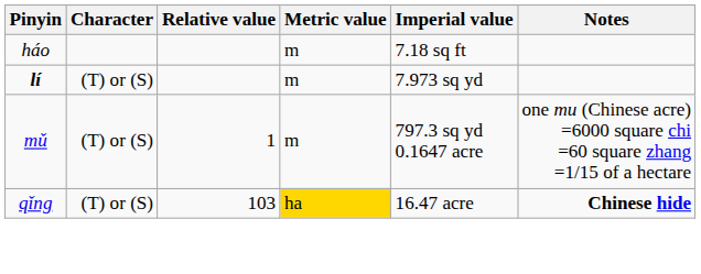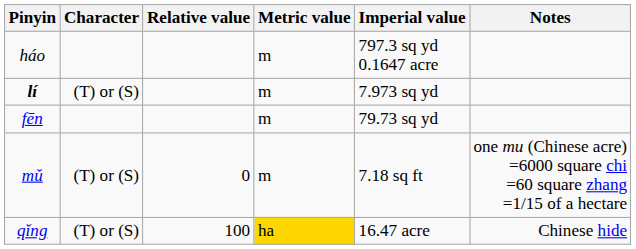 <table class="wikitable">
 <tr>
 <th>Pinyin</th>
 <th>Character</th>
 <th>Relative value</th>
 <th>Metric value</th>
 <th>Imperial value</th>
 <th>Notes</th>
 </tr>
 <tr>
 <td align=center><em>háo</em></td>
 <td align=right></td>
 <td align=right></td>
 <td align=left> m</td>
-<td align=left>7.18 sq ft</td>
+<td align=left>797.3 sq yd<br>0.1647 acre</td>
 <td align=right></td>
 </tr>
 <tr>
 <td align=center><strong><em>lí</em></strong></td>
 <td align=right> (T) or  (S)</td>
 <td align=right></td>
 <td align=left> m</td>
 <td align=left>7.973 sq yd</td>
 <td align=right></td>
 </tr>
 <tr>
+<td align=center><em><a href='#'>fēn</a></em></td>
+<td align=right></td>
+<td align=right></td>
+<td align=left> m</td>
+<td align=left>79.73 sq yd</td>
+<td align=right></td>
+</tr>
+<tr>
 <td align=center><em><a href='#'>mǔ</a></em></td>
 <td align=right> (T) or  (S)</td>
-<td align=right>1</td>
+<td align=right>0</td>
 <td align=left> m</td>
-<td align=left>797.3 sq yd<br>0.1647 acre</td>
+<td align=left>7.18 sq ft</td>
 <td align=right>one <em>mu</em> (Chinese acre) <br>=6000 square <a href='#'>chi</a> <br> =60 square <a href='#'>zhang</a><br> =1/15 of a hectare</td>
 </tr>
 <tr>
 <td align=center><em><a href='#'>qǐng</a></em></td>
 <td align=right> (T) or  (S)</td>
-<td align=right>103</td>
+<td align=right>100</td>
 <td align=left style="background: gold;"> ha</td>
 <td align=left>16.47 acre</td>
-<td align=right><strong>Chinese <a href='#'>hide</a></strong></td>
+<td align=right>Chinese <a href='#'>hide</a></td>
 </tr>
 </table>
